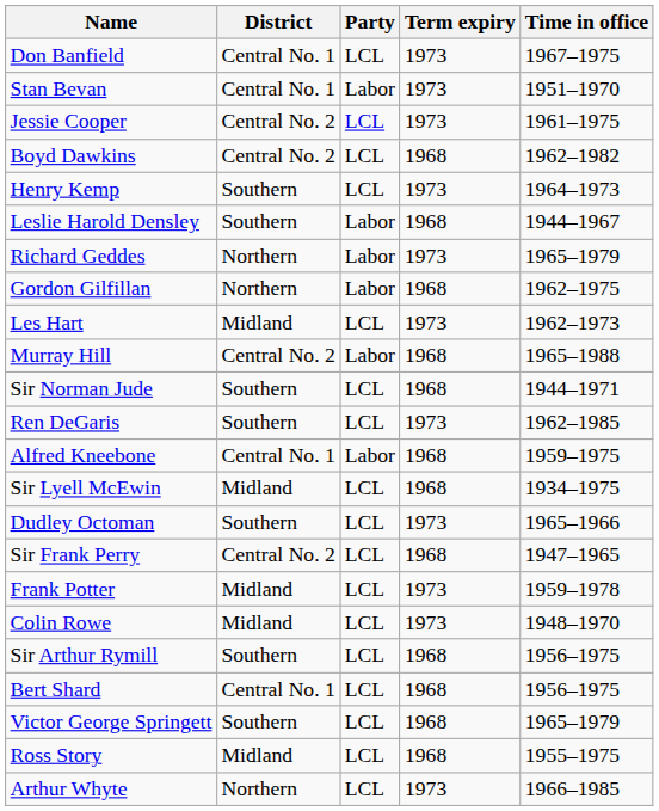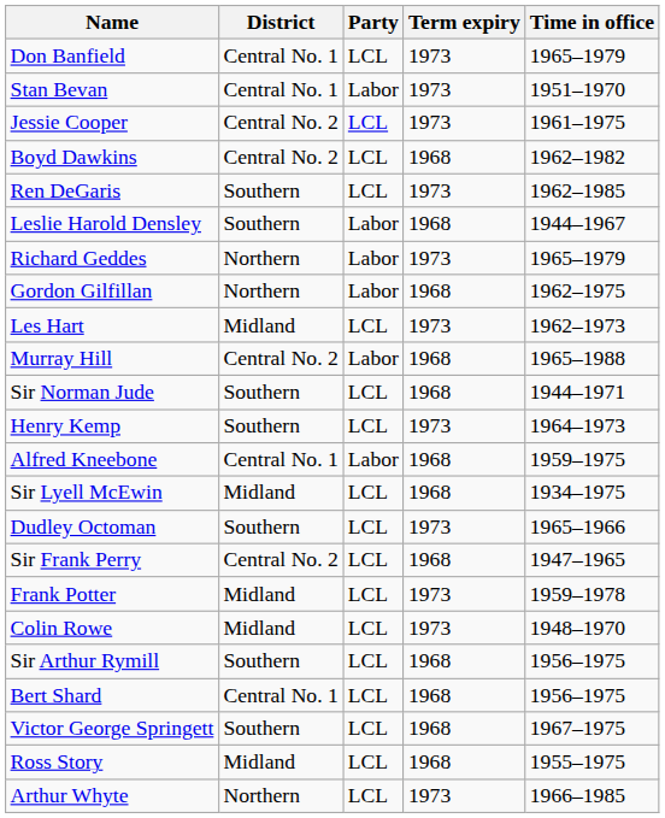 <table class="wikitable sortable">
 <tr>
 <th>Name</th>
 <th>District</th>
 <th>Party</th>
 <th>Term expiry</th>
 <th>Time in office</th>
 </tr>
 <tr>
 <td><a href='#'>Don Banfield</a></td>
 <td>Central No. 1</td>
 <td>LCL</td>
 <td>1973</td>
-<td>1967–1975</td>
+<td>1965–1979</td>
 </tr>
 <tr>
 <td><a href='#'>Stan Bevan</a></td>
 <td>Central No. 1</td>
 <td>Labor</td>
 <td>1973</td>
 <td>1951–1970</td>
 </tr>
 <tr>
 <td><a href='#'>Jessie Cooper</a></td>
 <td>Central No. 2</td>
 <td><a href='#'>LCL</a></td>
 <td>1973</td>
 <td>1961–1975</td>
 </tr>
 <tr>
 <td><a href='#'>Boyd Dawkins</a></td>
 <td>Central No. 2</td>
 <td>LCL</td>
 <td>1968</td>
 <td>1962–1982</td>
 </tr>
 <tr>
-<td><a href='#'>Henry Kemp</a></td>
+<td><a href='#'>Ren DeGaris</a></td>
 <td>Southern</td>
 <td>LCL</td>
 <td>1973</td>
-<td>1964–1973</td>
+<td>1962–1985</td>
 </tr>
 <tr>
 <td><a href='#'>Leslie Harold Densley</a> </td>
 <td>Southern</td>
 <td>Labor</td>
 <td>1968</td>
 <td>1944–1967</td>
 </tr>
 <tr>
 <td><a href='#'>Richard Geddes</a></td>
 <td>Northern</td>
 <td>Labor</td>
 <td>1973</td>
 <td>1965–1979</td>
 </tr>
 <tr>
 <td><a href='#'>Gordon Gilfillan</a></td>
 <td>Northern</td>
 <td>Labor</td>
 <td>1968</td>
 <td>1962–1975</td>
 </tr>
 <tr>
 <td><a href='#'>Les Hart</a></td>
 <td>Midland</td>
 <td>LCL</td>
 <td>1973</td>
 <td>1962–1973</td>
 </tr>
 <tr>
 <td><a href='#'>Murray Hill</a> </td>
 <td>Central No. 2</td>
 <td>Labor</td>
 <td>1968</td>
 <td>1965–1988</td>
 </tr>
 <tr>
 <td>Sir <a href='#'>Norman Jude</a></td>
 <td>Southern</td>
 <td>LCL</td>
 <td>1968</td>
 <td>1944–1971</td>
 </tr>
 <tr>
-<td><a href='#'>Ren DeGaris</a></td>
+<td><a href='#'>Henry Kemp</a></td>
 <td>Southern</td>
 <td>LCL</td>
 <td>1973</td>
-<td>1962–1985</td>
+<td>1964–1973</td>
 </tr>
 <tr>
 <td><a href='#'>Alfred Kneebone</a></td>
 <td>Central No. 1</td>
 <td>Labor</td>
 <td>1968</td>
 <td>1959–1975</td>
 </tr>
 <tr>
 <td>Sir <a href='#'>Lyell McEwin</a></td>
 <td>Midland</td>
 <td>LCL</td>
 <td>1968</td>
 <td>1934–1975</td>
 </tr>
 <tr>
 <td><a href='#'>Dudley Octoman</a> </td>
 <td>Southern</td>
 <td>LCL</td>
 <td>1973</td>
 <td>1965–1966</td>
 </tr>
 <tr>
 <td>Sir <a href='#'>Frank Perry</a> </td>
 <td>Central No. 2</td>
 <td>LCL</td>
 <td>1968</td>
 <td>1947–1965</td>
 </tr>
 <tr>
 <td><a href='#'>Frank Potter</a></td>
 <td>Midland</td>
 <td>LCL</td>
 <td>1973</td>
 <td>1959–1978</td>
 </tr>
 <tr>
 <td><a href='#'>Colin Rowe</a></td>
 <td>Midland</td>
 <td>LCL</td>
 <td>1973</td>
 <td>1948–1970</td>
 </tr>
 <tr>
 <td>Sir <a href='#'>Arthur Rymill</a></td>
 <td>Southern</td>
 <td>LCL</td>
 <td>1968</td>
 <td>1956–1975</td>
 </tr>
 <tr>
 <td><a href='#'>Bert Shard</a></td>
 <td>Central No. 1</td>
 <td>LCL</td>
 <td>1968</td>
 <td>1956–1975</td>
 </tr>
 <tr>
 <td><a href='#'>Victor George Springett</a> </td>
 <td>Southern</td>
 <td>LCL</td>
 <td>1968</td>
-<td>1965–1979</td>
+<td>1967–1975</td>
 </tr>
 <tr>
 <td><a href='#'>Ross Story</a></td>
 <td>Midland</td>
 <td>LCL</td>
 <td>1968</td>
 <td>1955–1975</td>
 </tr>
 <tr>
 <td><a href='#'>Arthur Whyte</a> </td>
 <td>Northern</td>
 <td>LCL</td>
 <td>1973</td>
 <td>1966–1985</td>
 </tr>
 </table>
